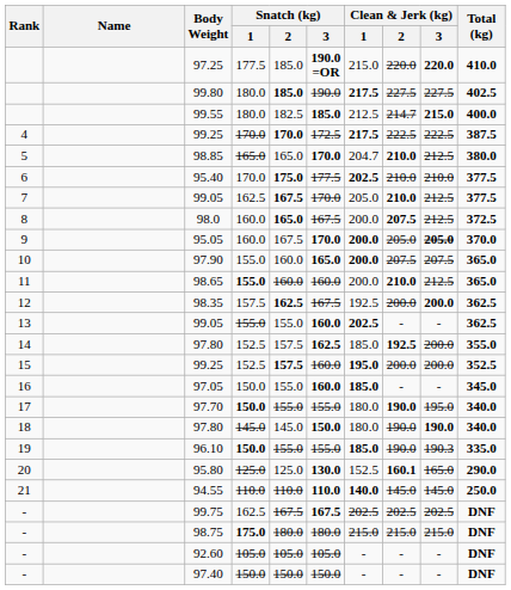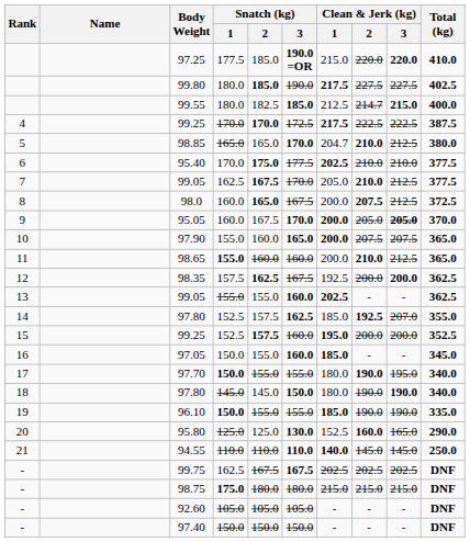 <table class="wikitable" style=" text-align:center; width="90%">
 <tr>
 <th rowspan=2 width=40>Rank</th>
 <th rowspan=2 width=250>Name</th>
 <th rowspan=2 width=50>Body Weight</th>
 <th colspan=3>Snatch (kg)</th>
 <th colspan=3>Clean & Jerk (kg)</th>
 <th rowspan=2 width=60>Total (kg)</th>
 </tr>
 <tr>
 <th width=40>1</th>
 <th width=40>2</th>
 <th width=40>3</th>
 <th width=40>1</th>
 <th width=40>2</th>
 <th width=40>3</th>
 </tr>
 <tr>
 <td></td>
 <td align=left></td>
 <td>97.25</td>
 <td>177.5</td>
 <td>185.0</td>
 <td><strong>190.0 =OR</strong></td>
 <td>215.0</td>
 <td><s>220.0</s></td>
 <td><strong>220.0</strong></td>
 <td><strong>410.0</strong></td>
 </tr>
 <tr>
 <td></td>
 <td align=left></td>
 <td>99.80</td>
 <td>180.0</td>
 <td><strong>185.0</strong></td>
 <td><s>190.0</s></td>
 <td><strong>217.5</strong></td>
 <td><s>227.5</s></td>
 <td><s>227.5</s></td>
 <td><strong>402.5</strong></td>
 </tr>
 <tr>
 <td></td>
 <td align=left></td>
 <td>99.55</td>
 <td>180.0</td>
 <td>182.5</td>
 <td><strong>185.0</strong></td>
 <td>212.5</td>
 <td><s>214.7</s></td>
 <td><strong>215.0</strong></td>
 <td><strong>400.0</strong></td>
 </tr>
 <tr>
 <td>4</td>
 <td align=left></td>
 <td>99.25</td>
 <td><s>170.0</s></td>
 <td><strong>170.0</strong></td>
 <td><s>172.5</s></td>
 <td><strong>217.5</strong></td>
 <td><s>222.5</s></td>
 <td><s>222.5</s></td>
 <td><strong>387.5</strong></td>
 </tr>
 <tr>
 <td>5</td>
 <td align=left></td>
 <td>98.85</td>
 <td><s>165.0</s></td>
 <td>165.0</td>
 <td><strong>170.0</strong></td>
 <td>204.7</td>
 <td><strong>210.0</strong></td>
 <td><s>212.5</s></td>
 <td><strong>380.0</strong></td>
 </tr>
 <tr>
 <td>6</td>
 <td align=left></td>
 <td>95.40</td>
 <td>170.0</td>
 <td><strong>175.0</strong></td>
 <td><s>177.5</s></td>
 <td><strong>202.5</strong></td>
 <td><s>210.0</s></td>
 <td><s>210.0</s></td>
 <td><strong>377.5</strong></td>
 </tr>
 <tr>
 <td>7</td>
 <td align=left></td>
 <td>99.05</td>
 <td>162.5</td>
 <td><strong>167.5</strong></td>
 <td><s>170.0</s></td>
 <td>205.0</td>
 <td><strong>210.0</strong></td>
 <td><s>212.5</s></td>
 <td><strong>377.5</strong></td>
 </tr>
 <tr>
 <td>8</td>
 <td align=left></td>
 <td>98.0</td>
 <td>160.0</td>
 <td><strong>165.0</strong></td>
 <td><s>167.5</s></td>
 <td>200.0</td>
 <td><strong>207.5</strong></td>
 <td><s>212.5</s></td>
 <td><strong>372.5</strong></td>
 </tr>
 <tr>
 <td>9</td>
 <td align=left></td>
 <td>95.05</td>
 <td>160.0</td>
 <td>167.5</td>
 <td><strong>170.0</strong></td>
 <td><strong>200.0</strong></td>
 <td><s>205.0</s></td>
 <td><strong><s>205.0</s></strong></td>
 <td><strong>370.0</strong></td>
 </tr>
 <tr>
 <td>10</td>
 <td align=left></td>
 <td>97.90</td>
 <td>155.0</td>
 <td>160.0</td>
 <td><strong>165.0</strong></td>
 <td><strong>200.0</strong></td>
 <td><s>207.5</s></td>
 <td><s>207.5</s></td>
 <td><strong>365.0</strong></td>
 </tr>
 <tr>
 <td>11</td>
 <td align=left></td>
 <td>98.65</td>
 <td><strong>155.0</strong></td>
 <td><s>160.0</s></td>
 <td><s>160.0</s></td>
 <td>200.0</td>
 <td><strong>210.0</strong></td>
 <td><s>212.5</s></td>
 <td><strong>365.0</strong></td>
 </tr>
 <tr>
 <td>12</td>
 <td align=left></td>
 <td>98.35</td>
 <td>157.5</td>
 <td><strong>162.5</strong></td>
 <td><s>167.5</s></td>
 <td>192.5</td>
 <td><s>200.0</s></td>
 <td><strong>200.0</strong></td>
 <td><strong>362.5</strong></td>
 </tr>
 <tr>
 <td>13</td>
 <td align=left></td>
 <td>99.05</td>
 <td><s>155.0</s></td>
 <td>155.0</td>
 <td><strong>160.0</strong></td>
 <td><strong>202.5</strong></td>
 <td>-</td>
 <td>-</td>
 <td><strong>362.5</strong></td>
 </tr>
 <tr>
 <td>14</td>
 <td align=left></td>
 <td>97.80</td>
 <td>152.5</td>
 <td>157.5</td>
 <td><strong>162.5</strong></td>
 <td>185.0</td>
 <td><strong>192.5</strong></td>
-<td><s>200.0</s></td>
+<td><s>207.0</s></td>
 <td><strong>355.0</strong></td>
 </tr>
 <tr>
 <td>15</td>
 <td align=left></td>
 <td>99.25</td>
 <td>152.5</td>
 <td><strong>157.5</strong></td>
 <td><s>160.0</s></td>
 <td><strong>195.0</strong></td>
 <td><s>200.0</s></td>
 <td><s>200.0</s></td>
 <td><strong>352.5</strong></td>
 </tr>
 <tr>
 <td>16</td>
 <td align=left></td>
 <td>97.05</td>
 <td>150.0</td>
 <td>155.0</td>
 <td><strong>160.0</strong></td>
 <td><strong>185.0</strong></td>
 <td>-</td>
 <td>-</td>
 <td><strong>345.0</strong></td>
 </tr>
 <tr>
 <td>17</td>
 <td align=left></td>
 <td>97.70</td>
 <td><strong>150.0</strong></td>
 <td><s>155.0</s></td>
 <td><s>155.0</s></td>
 <td>180.0</td>
 <td><strong>190.0</strong></td>
 <td><s>195.0</s></td>
 <td><strong>340.0</strong></td>
 </tr>
 <tr>
 <td>18</td>
 <td align=left></td>
 <td>97.80</td>
 <td><s>145.0</s></td>
 <td>145.0</td>
 <td><strong>150.0</strong></td>
 <td>180.0</td>
 <td><s>190.0</s></td>
 <td><strong>190.0</strong></td>
 <td><strong>340.0</strong></td>
 </tr>
 <tr>
 <td>19</td>
 <td align=left></td>
 <td>96.10</td>
 <td><strong>150.0</strong></td>
 <td><s>155.0</s></td>
 <td><s>155.0</s></td>
 <td><strong>185.0</strong></td>
 <td><s>190.0</s></td>
-<td><s>190.3</s></td>
+<td><s>190.0</s></td>
 <td><strong>335.0</strong></td>
 </tr>
 <tr>
 <td>20</td>
 <td align=left></td>
 <td>95.80</td>
 <td><s>125.0</s></td>
 <td>125.0</td>
 <td><strong>130.0</strong></td>
 <td>152.5</td>
-<td><strong>160.1</strong></td>
+<td><strong>160.0</strong></td>
 <td><s>165.0</s></td>
 <td><strong>290.0</strong></td>
 </tr>
 <tr>
 <td>21</td>
 <td align=left></td>
 <td>94.55</td>
 <td><s>110.0</s></td>
 <td><s>110.0</s></td>
 <td><strong>110.0</strong></td>
 <td><strong>140.0</strong></td>
 <td><s>145.0</s></td>
 <td><s>145.0</s></td>
 <td><strong>250.0</strong></td>
 </tr>
 <tr>
 <td>-</td>
 <td align=left></td>
 <td>99.75</td>
 <td>162.5</td>
 <td><s>167.5</s></td>
 <td><strong>167.5</strong></td>
 <td><s>202.5</s></td>
 <td><s>202.5</s></td>
 <td><s>202.5</s></td>
 <td><strong>DNF</strong></td>
 </tr>
 <tr>
 <td>-</td>
 <td align=left></td>
 <td>98.75</td>
 <td><strong>175.0</strong></td>
 <td><s>180.0</s></td>
 <td><s>180.0</s></td>
 <td><s>215.0</s></td>
 <td><s>215.0</s></td>
 <td><s>215.0</s></td>
 <td><strong>DNF</strong></td>
 </tr>
 <tr>
 <td>-</td>
 <td align=left></td>
 <td>92.60</td>
 <td><s>105.0</s></td>
 <td><s>105.0</s></td>
 <td><s>105.0</s></td>
 <td>-</td>
 <td>-</td>
 <td>-</td>
 <td><strong>DNF</strong></td>
 </tr>
 <tr>
 <td>-</td>
 <td align=left></td>
 <td>97.40</td>
 <td><s>150.0</s></td>
 <td><s>150.0</s></td>
 <td><s>150.0</s></td>
 <td>-</td>
 <td>-</td>
 <td>-</td>
 <td><strong>DNF</strong></td>
 </tr>
 </table>
